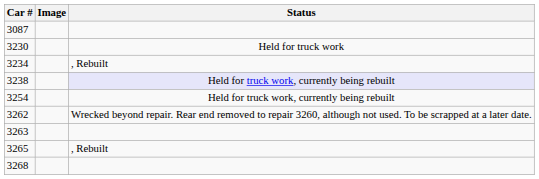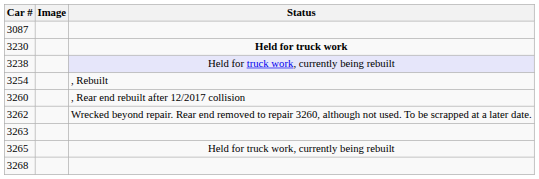 <table class="wikitable sortable">
 <tr>
 <th>Car #</th>
 <th class="unsortable">Image</th>
 <th>Status</th>
 </tr>
 <tr>
 <td>3087</td>
 <td></td>
 <td></td>
 </tr>
 <tr>
 <td>3230</td>
 <td></td>
-<td align="center">Held for truck work</td>
-</tr>
-<tr>
-<td>3234</td>
-<td></td>
-<td>, Rebuilt</td>
+<td align="center"><strong>Held for truck work</strong></td>
 </tr>
 <tr>
 <td>3238</td>
 <td></td>
 <td align="center" style="background: lavender;">Held for <a href='#'>truck work</a>, currently being rebuilt</td>
 </tr>
 <tr>
 <td>3254</td>
 <td></td>
-<td align="center">Held for truck work, currently being rebuilt</td>
+<td>, Rebuilt</td>
+</tr>
+<tr>
+<td>3260</td>
+<td></td>
+<td>, Rear end rebuilt after 12/2017 collision</td>
 </tr>
 <tr>
 <td>3262</td>
 <td></td>
 <td align="center">Wrecked beyond repair. Rear end removed to repair 3260, although not used. To be scrapped at a later date.<br></td>
 </tr>
 <tr>
 <td>3263</td>
 <td></td>
 <td></td>
 </tr>
 <tr>
 <td>3265</td>
 <td></td>
-<td>, Rebuilt</td>
+<td align="center">Held for truck work, currently being rebuilt</td>
 </tr>
 <tr>
 <td>3268</td>
 <td></td>
 <td></td>
 </tr>
 </table>
